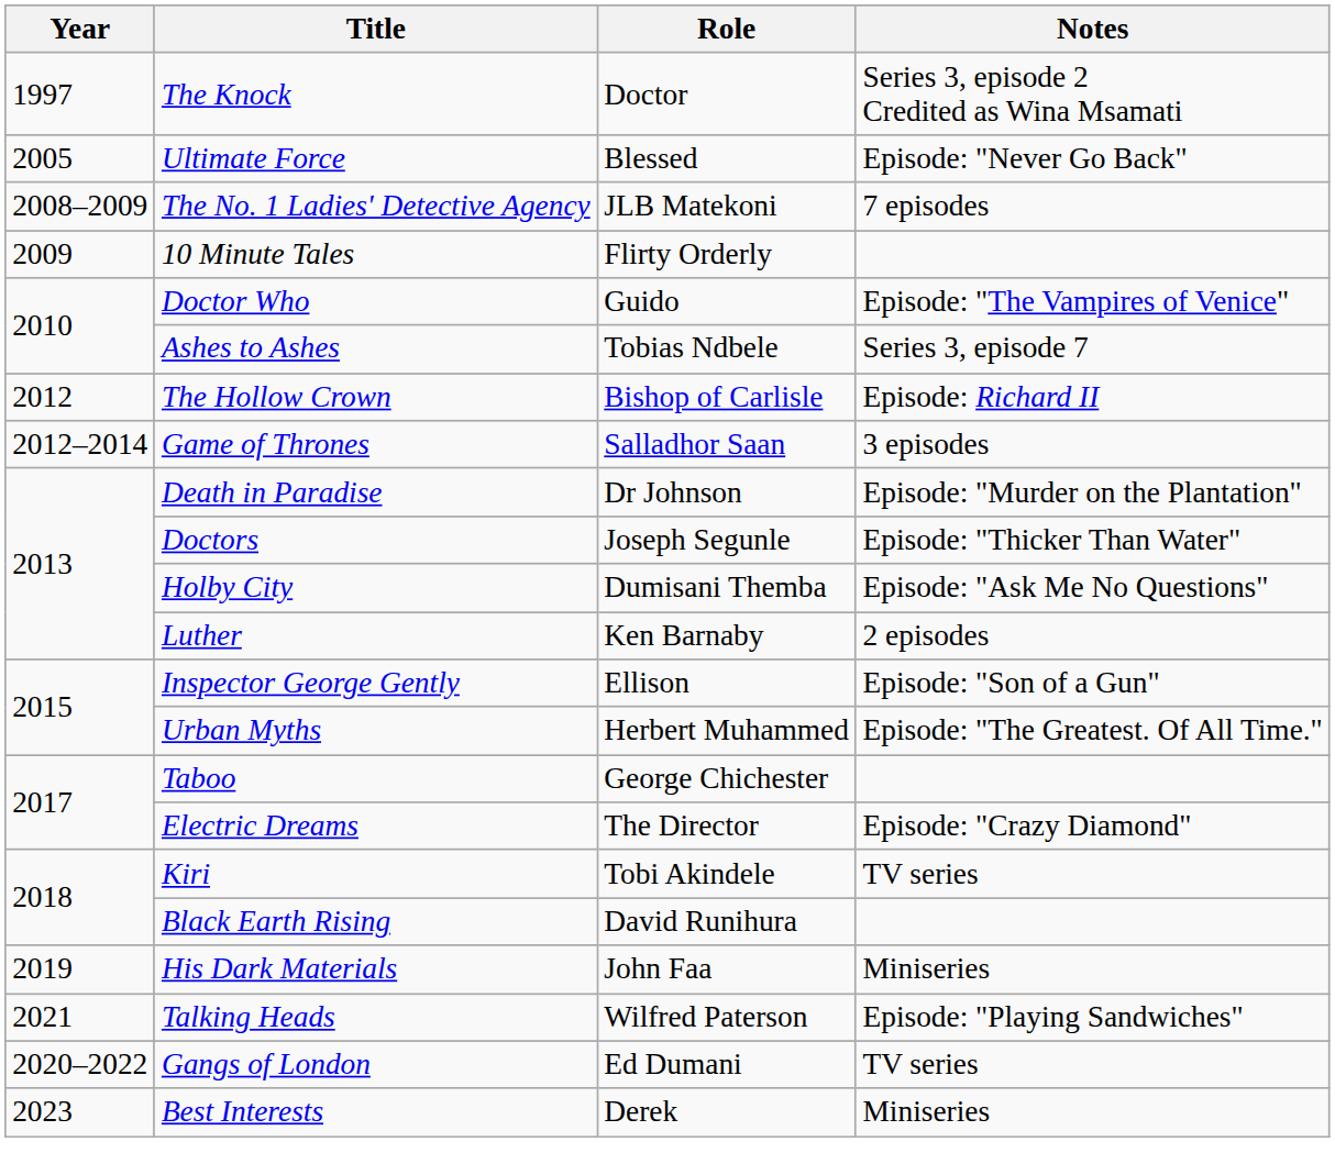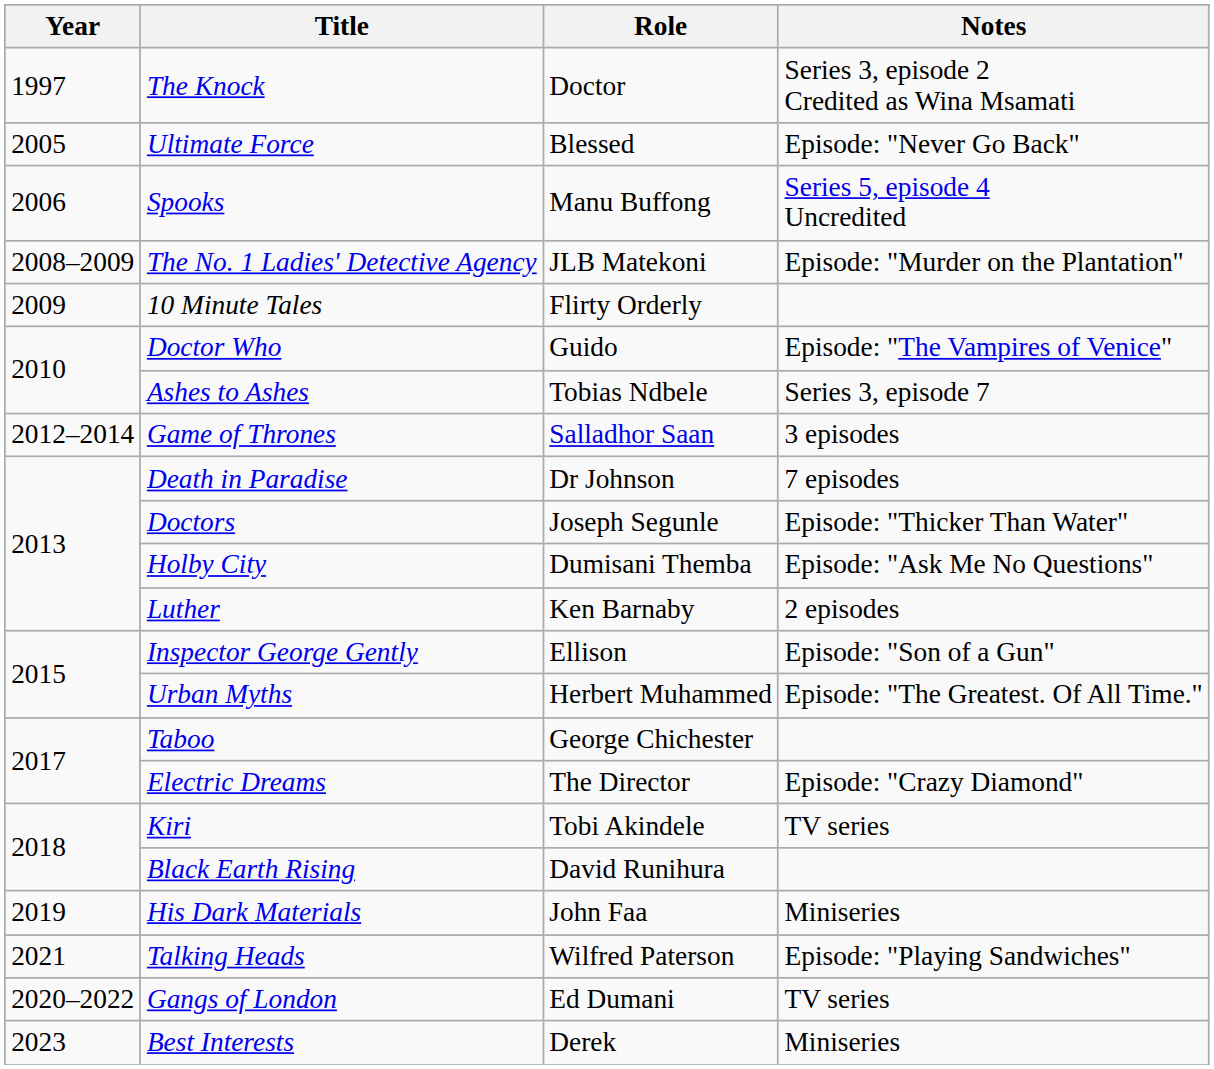 <table class="wikitable sortable">
 <tr>
 <th>Year</th>
 <th>Title</th>
 <th>Role</th>
 <th class="unsortable">Notes</th>
 </tr>
 <tr>
 <td>1997</td>
 <td><em><a href='#'>The Knock</a></em></td>
 <td>Doctor</td>
 <td>Series 3, episode 2<br>Credited as Wina Msamati</td>
 </tr>
 <tr>
 <td>2005</td>
 <td><em><a href='#'>Ultimate Force</a></em></td>
 <td>Blessed</td>
 <td>Episode: "Never Go Back"</td>
 </tr>
 <tr>
+<td>2006</td>
+<td><em><a href='#'>Spooks</a></em></td>
+<td>Manu Buffong</td>
+<td><a href='#'>Series 5, episode 4</a><br>Uncredited</td>
+</tr>
+<tr>
 <td>2008–2009</td>
 <td><em><a href='#'>The No. 1 Ladies' Detective Agency</a></em></td>
 <td>JLB Matekoni</td>
-<td>7 episodes</td>
+<td>Episode: "Murder on the Plantation"</td>
 </tr>
 <tr>
 <td>2009</td>
 <td><em>10 Minute Tales</em></td>
 <td>Flirty Orderly</td>
 <td></td>
 </tr>
 <tr>
 <td rowspan="2">2010</td>
 <td><em><a href='#'>Doctor Who</a></em></td>
 <td>Guido</td>
 <td>Episode: "<a href='#'>The Vampires of Venice</a>"</td>
 </tr>
 <tr>
 <td><em><a href='#'>Ashes to Ashes</a></em></td>
 <td>Tobias Ndbele</td>
 <td>Series 3, episode 7</td>
 </tr>
 <tr>
-<td>2012</td>
-<td><em><a href='#'>The Hollow Crown</a></em></td>
-<td><a href='#'>Bishop of Carlisle</a></td>
-<td>Episode: <em><a href='#'>Richard II</a></em></td>
-</tr>
-<tr>
 <td>2012–2014</td>
 <td><em><a href='#'>Game of Thrones</a></em></td>
 <td><a href='#'>Salladhor Saan</a></td>
 <td>3 episodes</td>
 </tr>
 <tr>
 <td rowspan="4">2013</td>
 <td><em><a href='#'>Death in Paradise</a></em></td>
 <td>Dr Johnson</td>
-<td>Episode: "Murder on the Plantation"</td>
+<td>7 episodes</td>
 </tr>
 <tr>
 <td><em><a href='#'>Doctors</a></em></td>
 <td>Joseph Segunle</td>
 <td>Episode: "Thicker Than Water"</td>
 </tr>
 <tr>
 <td><em><a href='#'>Holby City</a></em></td>
 <td>Dumisani Themba</td>
 <td>Episode: "Ask Me No Questions"</td>
 </tr>
 <tr>
 <td><em><a href='#'>Luther</a></em></td>
 <td>Ken Barnaby</td>
 <td>2 episodes</td>
 </tr>
 <tr>
 <td rowspan="2">2015</td>
 <td><em><a href='#'>Inspector George Gently</a></em></td>
 <td>Ellison</td>
 <td>Episode: "Son of a Gun"</td>
 </tr>
 <tr>
 <td><em><a href='#'>Urban Myths</a></em></td>
 <td>Herbert Muhammed</td>
 <td>Episode: "The Greatest. Of All Time."</td>
 </tr>
 <tr>
 <td rowspan="2">2017</td>
 <td><em><a href='#'>Taboo</a></em></td>
 <td>George Chichester</td>
 <td></td>
 </tr>
 <tr>
 <td><em><a href='#'>Electric Dreams</a></em></td>
 <td>The Director</td>
 <td>Episode: "Crazy Diamond"</td>
 </tr>
 <tr>
 <td rowspan="2">2018</td>
 <td><em><a href='#'>Kiri</a></em></td>
 <td>Tobi Akindele</td>
 <td>TV series</td>
 </tr>
 <tr>
 <td><em><a href='#'>Black Earth Rising</a></em></td>
 <td>David Runihura</td>
 <td></td>
 </tr>
 <tr>
 <td>2019</td>
 <td><em><a href='#'>His Dark Materials</a></em></td>
 <td>John Faa</td>
 <td>Miniseries</td>
 </tr>
 <tr>
 <td>2021</td>
 <td><em><a href='#'>Talking Heads</a></em></td>
 <td>Wilfred Paterson</td>
 <td>Episode: "Playing Sandwiches"</td>
 </tr>
 <tr>
 <td>2020–2022</td>
 <td><em><a href='#'>Gangs of London</a></em></td>
 <td>Ed Dumani</td>
 <td>TV series</td>
 </tr>
 <tr>
 <td>2023</td>
 <td><em><a href='#'>Best Interests</a></em></td>
 <td>Derek</td>
 <td>Miniseries</td>
 </tr>
 </table>
